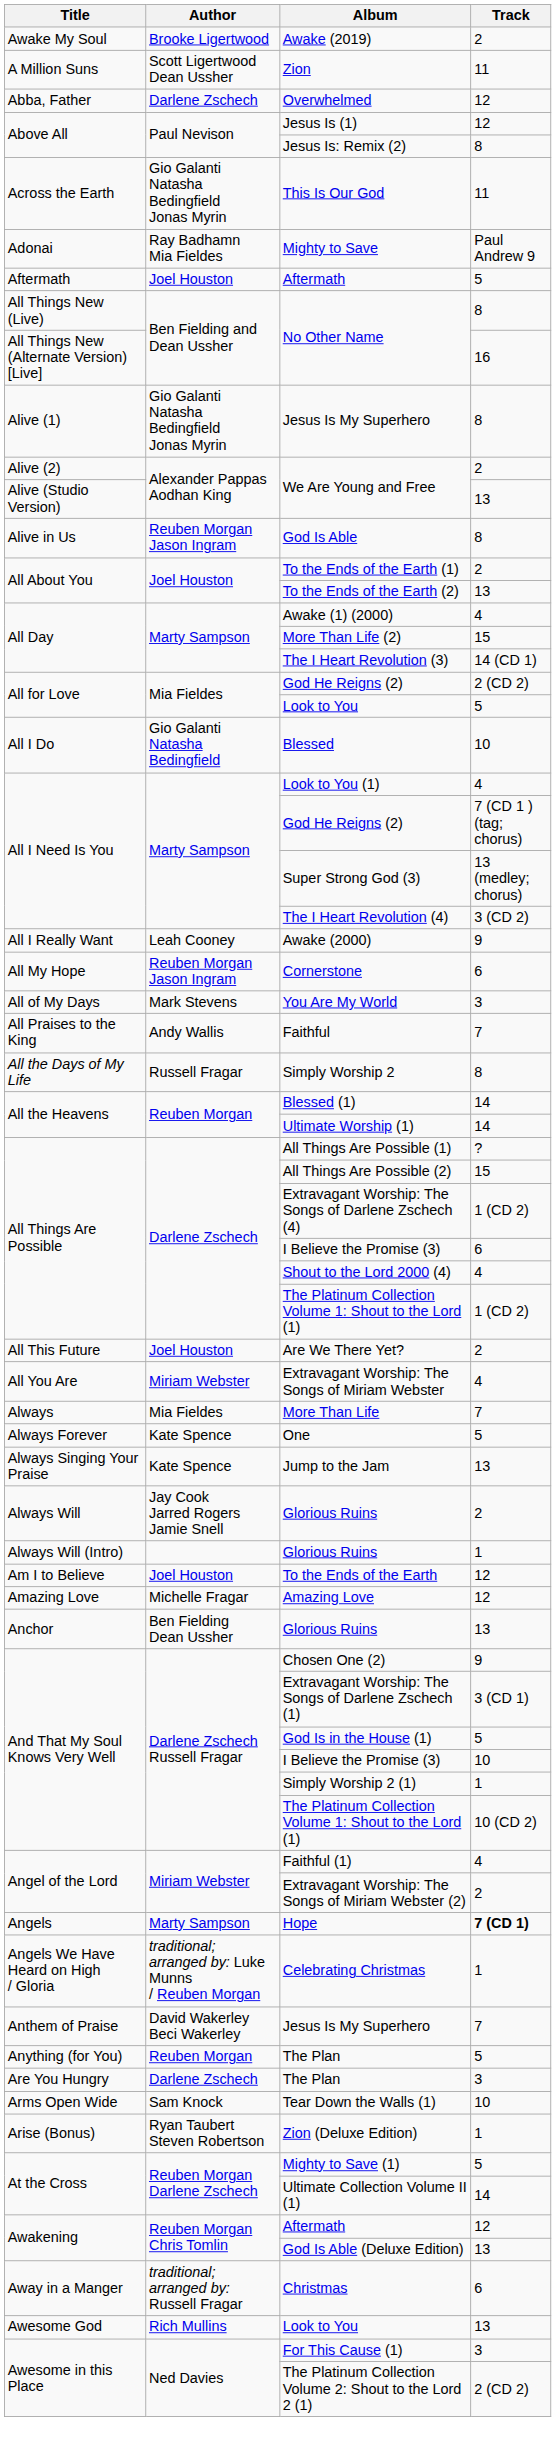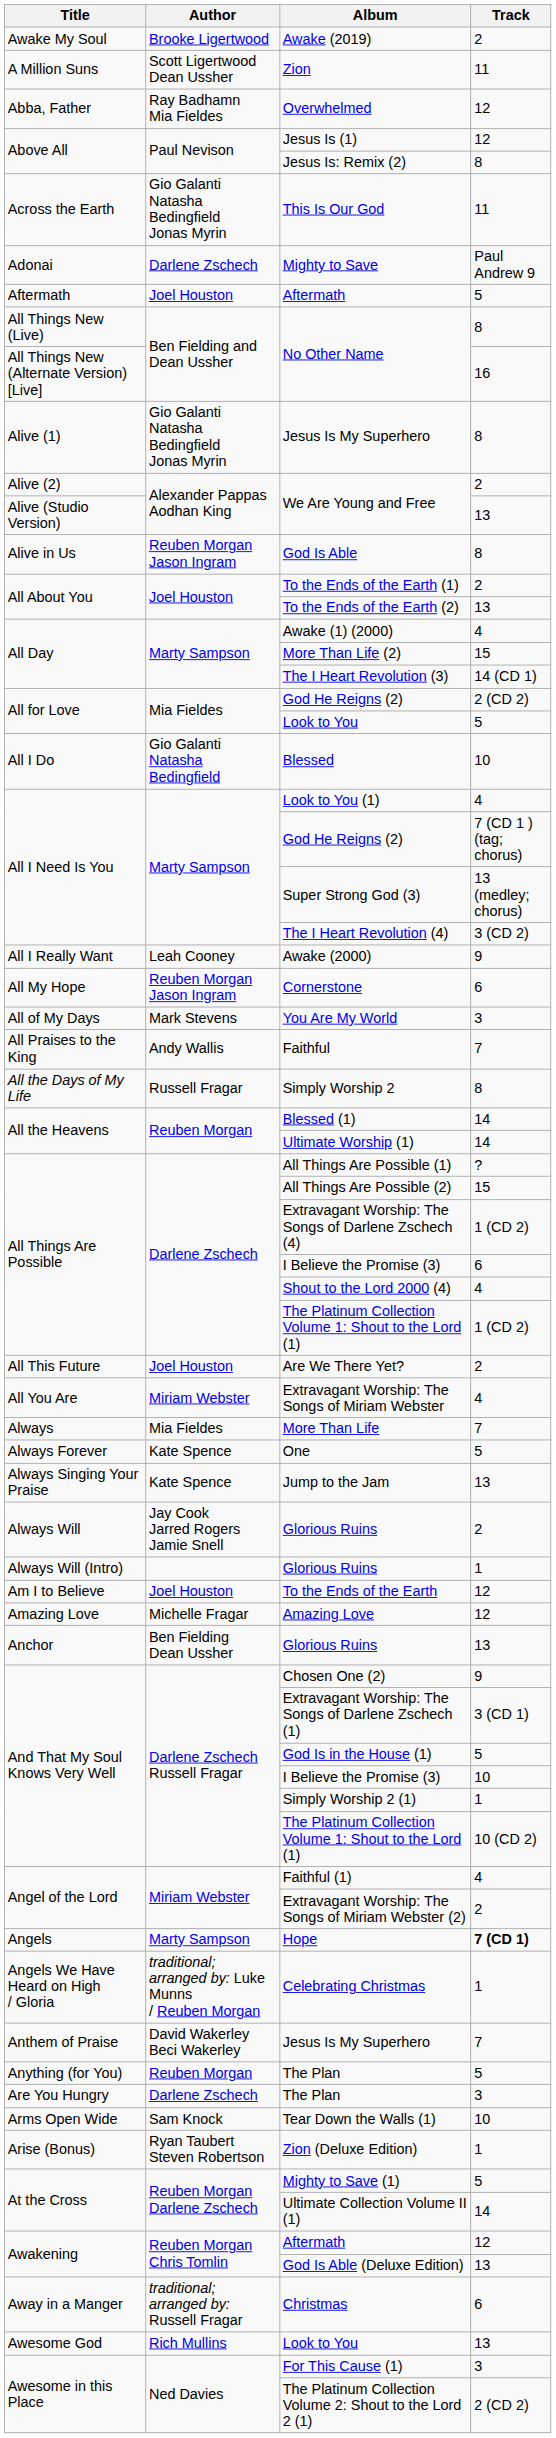 <table class="wikitable">
 <tr>
 <th>Title</th>
 <th>Author</th>
 <th>Album</th>
 <th>Track</th>
 </tr>
 <tr>
 <td>Awake My Soul</td>
 <td><a href='#'>Brooke Ligertwood</a></td>
 <td><a href='#'>Awake</a> (2019)</td>
 <td>2</td>
 </tr>
 <tr>
 <td>A Million Suns</td>
 <td>Scott Ligertwood <br> Dean Ussher</td>
 <td><a href='#'>Zion</a></td>
 <td>11</td>
 </tr>
 <tr>
 <td>Abba, Father</td>
-<td><a href='#'>Darlene Zschech</a></td>
+<td>Ray Badhamn <br>Mia Fieldes</td>
 <td><a href='#'>Overwhelmed</a></td>
 <td>12</td>
 </tr>
 <tr>
 <td rowspan="2">Above All</td>
 <td rowspan="2">Paul Nevison</td>
 <td>Jesus Is (1)</td>
 <td>12</td>
 </tr>
 <tr>
 <td>Jesus Is: Remix (2)</td>
 <td>8</td>
 </tr>
 <tr>
 <td>Across the Earth</td>
 <td>Gio Galanti<br>Natasha Bedingfield<br>Jonas Myrin</td>
 <td><a href='#'>This Is Our God</a></td>
 <td>11</td>
 </tr>
 <tr>
 <td>Adonai</td>
-<td>Ray Badhamn <br>Mia Fieldes</td>
+<td><a href='#'>Darlene Zschech</a></td>
 <td><a href='#'>Mighty to Save</a></td>
 <td>Paul Andrew 9</td>
 </tr>
 <tr>
 <td>Aftermath</td>
 <td><a href='#'>Joel Houston</a></td>
 <td><a href='#'>Aftermath</a></td>
 <td>5</td>
 </tr>
 <tr>
 <td>All Things New (Live)</td>
 <td rowspan="2">Ben Fielding and Dean Ussher</td>
 <td rowspan="2"><a href='#'>No Other Name</a></td>
 <td>8</td>
 </tr>
 <tr>
 <td>All Things New (Alternate Version) [Live]</td>
 <td>16</td>
 </tr>
 <tr>
 <td>Alive (1)</td>
 <td>Gio Galanti<br>Natasha Bedingfield<br>Jonas Myrin</td>
 <td>Jesus Is My Superhero</td>
 <td>8</td>
 </tr>
 <tr>
 <td>Alive (2)</td>
 <td rowspan="2">Alexander Pappas <br> Aodhan King</td>
 <td rowspan="2">We Are Young and Free</td>
 <td>2</td>
 </tr>
 <tr>
 <td>Alive (Studio Version)</td>
 <td>13</td>
 </tr>
 <tr>
 <td>Alive in Us</td>
 <td><a href='#'>Reuben Morgan</a> <br> <a href='#'>Jason Ingram</a></td>
 <td><a href='#'>God Is Able</a></td>
 <td>8</td>
 </tr>
 <tr>
 <td rowspan="2">All About You</td>
 <td rowspan="2"><a href='#'>Joel Houston</a></td>
 <td><a href='#'>To the Ends of the Earth</a> (1)</td>
 <td>2</td>
 </tr>
 <tr>
 <td><a href='#'>To the Ends of the Earth</a> (2)</td>
 <td>13</td>
 </tr>
 <tr>
 <td rowspan="3">All Day</td>
 <td rowspan="3"><a href='#'>Marty Sampson</a></td>
 <td>Awake (1) (2000)</td>
 <td>4</td>
 </tr>
 <tr>
 <td><a href='#'>More Than Life</a> (2)</td>
 <td>15</td>
 </tr>
 <tr>
 <td><a href='#'>The I Heart Revolution</a> (3)</td>
 <td>14 (CD 1)</td>
 </tr>
 <tr>
 <td rowspan="2">All for Love</td>
 <td rowspan="2">Mia Fieldes</td>
 <td><a href='#'>God He Reigns</a> (2)</td>
 <td>2 (CD 2)</td>
 </tr>
 <tr>
 <td><a href='#'>Look to You</a></td>
 <td>5</td>
 </tr>
 <tr>
 <td>All I Do</td>
 <td>Gio Galanti<br><a href='#'>Natasha Bedingfield</a></td>
 <td><a href='#'>Blessed</a></td>
 <td>10</td>
 </tr>
 <tr>
 <td rowspan="4">All I Need Is You</td>
 <td rowspan="4"><a href='#'>Marty Sampson</a></td>
 <td><a href='#'>Look to You</a> (1)</td>
 <td>4</td>
 </tr>
 <tr>
 <td><a href='#'>God He Reigns</a> (2)</td>
 <td>7 (CD 1 ) <br> (tag; chorus)</td>
 </tr>
 <tr>
 <td>Super Strong God (3)</td>
 <td>13 <br> (medley; chorus)</td>
 </tr>
 <tr>
 <td><a href='#'>The I Heart Revolution</a> (4)</td>
 <td>3 (CD 2)</td>
 </tr>
 <tr>
 <td>All I Really Want</td>
 <td>Leah Cooney</td>
 <td>Awake (2000)</td>
 <td>9</td>
 </tr>
 <tr>
 <td>All My Hope</td>
 <td><a href='#'>Reuben Morgan</a> <br> <a href='#'>Jason Ingram</a></td>
 <td><a href='#'>Cornerstone</a></td>
 <td>6</td>
 </tr>
 <tr>
 <td>All of My Days</td>
 <td>Mark Stevens</td>
 <td><a href='#'>You Are My World</a></td>
 <td>3</td>
 </tr>
 <tr>
 <td>All Praises to the King</td>
 <td>Andy Wallis</td>
 <td>Faithful</td>
 <td>7</td>
 </tr>
 <tr>
 <td><em>All the Days of My Life</em></td>
 <td>Russell Fragar</td>
 <td>Simply Worship 2</td>
 <td>8</td>
 </tr>
 <tr>
 <td rowspan="2">All the Heavens</td>
 <td rowspan="2"><a href='#'>Reuben Morgan</a></td>
 <td><a href='#'>Blessed</a> (1)</td>
 <td>14</td>
 </tr>
 <tr>
 <td><a href='#'>Ultimate Worship</a> (1)</td>
 <td>14</td>
 </tr>
 <tr>
 <td rowspan="6">All Things Are Possible</td>
 <td rowspan="6"><a href='#'>Darlene Zschech</a></td>
 <td>All Things Are Possible (1)</td>
 <td>?</td>
 </tr>
 <tr>
 <td>All Things Are Possible (2)</td>
 <td>15</td>
 </tr>
 <tr>
 <td>Extravagant Worship: The Songs of Darlene Zschech (4)</td>
 <td>1 (CD 2)</td>
 </tr>
 <tr>
 <td>I Believe the Promise (3)</td>
 <td>6</td>
 </tr>
 <tr>
 <td><a href='#'>Shout to the Lord 2000</a> (4)</td>
 <td>4</td>
 </tr>
 <tr>
 <td><a href='#'>The Platinum Collection Volume 1: Shout to the Lord</a> (1)</td>
 <td>1 (CD 2)</td>
 </tr>
 <tr>
 <td>All This Future</td>
 <td><a href='#'>Joel Houston</a></td>
 <td>Are We There Yet?</td>
 <td>2</td>
 </tr>
 <tr>
 <td>All You Are</td>
 <td><a href='#'>Miriam Webster</a></td>
 <td>Extravagant Worship: The Songs of Miriam Webster</td>
 <td>4</td>
 </tr>
 <tr>
 <td>Always</td>
 <td>Mia Fieldes</td>
 <td><a href='#'>More Than Life</a></td>
 <td>7</td>
 </tr>
 <tr>
 <td>Always Forever</td>
 <td>Kate Spence</td>
 <td>One</td>
 <td>5</td>
 </tr>
 <tr>
 <td>Always Singing Your Praise</td>
 <td>Kate Spence</td>
 <td>Jump to the Jam</td>
 <td>13</td>
 </tr>
 <tr>
 <td>Always Will</td>
 <td>Jay Cook <br> Jarred Rogers <br> Jamie Snell</td>
 <td><a href='#'>Glorious Ruins</a></td>
 <td>2</td>
 </tr>
 <tr>
 <td>Always Will (Intro)</td>
 <td></td>
 <td><a href='#'>Glorious Ruins</a></td>
 <td>1</td>
 </tr>
 <tr>
 <td>Am I to Believe</td>
 <td><a href='#'>Joel Houston</a></td>
 <td><a href='#'>To the Ends of the Earth</a></td>
 <td>12</td>
 </tr>
 <tr>
 <td>Amazing Love</td>
 <td>Michelle Fragar</td>
 <td><a href='#'>Amazing Love</a></td>
 <td>12</td>
 </tr>
 <tr>
 <td>Anchor</td>
 <td>Ben Fielding <br> Dean Ussher</td>
 <td><a href='#'>Glorious Ruins</a></td>
 <td>13</td>
 </tr>
 <tr>
 <td rowspan="6">And That My Soul Knows Very Well</td>
 <td rowspan="6"><a href='#'>Darlene Zschech</a><br>Russell Fragar</td>
 <td>Chosen One (2)</td>
 <td>9</td>
 </tr>
 <tr>
 <td>Extravagant Worship: The Songs of Darlene Zschech (1)</td>
 <td>3 (CD 1)</td>
 </tr>
 <tr>
 <td><a href='#'>God Is in the House</a> (1)</td>
 <td>5</td>
 </tr>
 <tr>
 <td>I Believe the Promise (3)</td>
 <td>10</td>
 </tr>
 <tr>
 <td>Simply Worship 2 (1)</td>
 <td>1</td>
 </tr>
 <tr>
 <td><a href='#'>The Platinum Collection Volume 1: Shout to the Lord</a> (1)</td>
 <td>10 (CD 2)</td>
 </tr>
 <tr>
 <td rowspan="2">Angel of the Lord</td>
 <td rowspan="2"><a href='#'>Miriam Webster</a></td>
 <td>Faithful (1)</td>
 <td>4</td>
 </tr>
 <tr>
 <td>Extravagant Worship: The Songs of Miriam Webster (2)</td>
 <td>2</td>
 </tr>
 <tr>
 <td>Angels</td>
 <td><a href='#'>Marty Sampson</a></td>
 <td><a href='#'>Hope</a></td>
 <td><strong>7 (CD 1)</strong></td>
 </tr>
 <tr>
 <td>Angels We Have Heard on High <br> / Gloria</td>
 <td><em>traditional; arranged by:</em> Luke Munns <br> / <a href='#'>Reuben Morgan</a></td>
 <td><a href='#'>Celebrating Christmas</a></td>
 <td>1</td>
 </tr>
 <tr>
 <td>Anthem of Praise</td>
 <td>David Wakerley<br>Beci Wakerley</td>
 <td>Jesus Is My Superhero</td>
 <td>7</td>
 </tr>
 <tr>
 <td>Anything (for You)</td>
 <td><a href='#'>Reuben Morgan</a></td>
 <td>The Plan</td>
 <td>5</td>
 </tr>
 <tr>
 <td>Are You Hungry</td>
 <td><a href='#'>Darlene Zschech</a></td>
 <td>The Plan</td>
 <td>3</td>
 </tr>
 <tr>
 <td>Arms Open Wide</td>
 <td>Sam Knock</td>
 <td>Tear Down the Walls (1)</td>
 <td>10</td>
 </tr>
 <tr>
 <td>Arise (Bonus)</td>
 <td>Ryan Taubert <br> Steven Robertson</td>
 <td><a href='#'>Zion</a> (Deluxe Edition)</td>
 <td>1</td>
 </tr>
 <tr>
 <td rowspan="2">At the Cross</td>
 <td rowspan="2"><a href='#'>Reuben Morgan</a> <br> <a href='#'>Darlene Zschech</a></td>
 <td><a href='#'>Mighty to Save</a> (1)</td>
 <td>5</td>
 </tr>
 <tr>
 <td>Ultimate Collection Volume II (1)</td>
 <td>14</td>
 </tr>
 <tr>
 <td rowspan="2">Awakening</td>
 <td rowspan="2"><a href='#'>Reuben Morgan</a> <br> <a href='#'>Chris Tomlin</a></td>
 <td><a href='#'>Aftermath</a></td>
 <td>12</td>
 </tr>
 <tr>
 <td><a href='#'>God Is Able</a> (Deluxe Edition)</td>
 <td>13</td>
 </tr>
 <tr>
 <td>Away in a Manger</td>
 <td><em>traditional; arranged by:</em> <br> Russell Fragar</td>
 <td><a href='#'>Christmas</a></td>
 <td>6</td>
 </tr>
 <tr>
 <td>Awesome God</td>
 <td><a href='#'>Rich Mullins</a></td>
 <td><a href='#'>Look to You</a></td>
 <td>13</td>
 </tr>
 <tr>
 <td rowspan="2">Awesome in this Place</td>
 <td rowspan="2">Ned Davies</td>
 <td><a href='#'>For This Cause</a> (1)</td>
 <td>3</td>
 </tr>
 <tr>
 <td>The Platinum Collection Volume 2: Shout to the Lord 2 (1)</td>
 <td>2 (CD 2)</td>
 </tr>
 </table>
